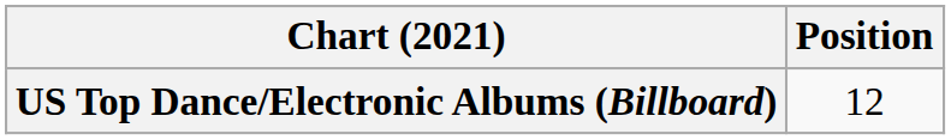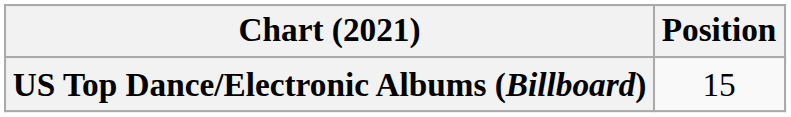 <table class="wikitable plainrowheaders" style="text-align:center">
 <tr>
 <th scope="col">Chart (2021)</th>
 <th scope="col">Position</th>
 </tr>
 <tr>
 <th scope="row">US Top Dance/Electronic Albums (<em>Billboard</em>)</th>
-<td>12</td>
+<td>15</td>
 </tr>
 </table>
